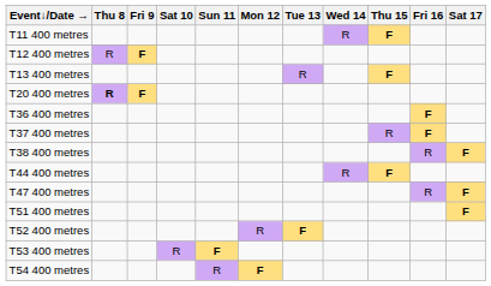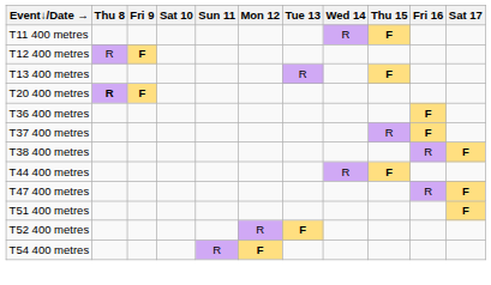 <table class="wikitable" style="margin:0.5em auto; font-size:90%; line-height:1.25em;">
 <tr align="center">
 <th>Event↓/Date →</th>
 <th>Thu 8</th>
 <th>Fri 9</th>
 <th>Sat 10</th>
 <th>Sun 11</th>
 <th>Mon 12</th>
 <th>Tue 13</th>
 <th>Wed 14</th>
 <th>Thu 15</th>
 <th>Fri 16</th>
 <th>Sat 17</th>
 </tr>
 <tr align="center">
 <td align="left">T11 400 metres</td>
 <td></td>
 <td></td>
 <td></td>
 <td></td>
 <td></td>
 <td></td>
 <td bgcolor="#D0A9F5" align=center>R</td>
 <td bgcolor="#FFDF80"><strong>F</strong></td>
 <td></td>
 <td></td>
 </tr>
 <tr align="center">
 <td align="left">T12 400 metres</td>
 <td bgcolor="#D0A9F5" align=center>R</td>
 <td bgcolor="#FFDF80"><strong>F</strong></td>
 <td></td>
 <td></td>
 <td></td>
 <td></td>
 <td></td>
 <td></td>
 <td></td>
 <td></td>
 </tr>
 <tr align="center">
 <td align="left">T13 400 metres</td>
 <td></td>
 <td></td>
 <td></td>
 <td></td>
 <td></td>
 <td bgcolor="#D0A9F5" align=center>R</td>
 <td></td>
 <td bgcolor="#FFDF80"><strong>F</strong></td>
 <td></td>
 <td></td>
 </tr>
 <tr align="center">
 <td align="left">T20 400 metres</td>
 <td bgcolor="#D0A9F5" align=center><strong>R</strong></td>
 <td bgcolor="#FFDF80"><strong>F</strong></td>
 <td></td>
 <td></td>
 <td></td>
 <td></td>
 <td></td>
 <td></td>
 <td></td>
 <td></td>
 </tr>
 <tr align="center">
 <td align="left">T36 400 metres</td>
 <td></td>
 <td></td>
 <td></td>
 <td></td>
 <td></td>
 <td></td>
 <td></td>
 <td></td>
 <td bgcolor="#FFDF80"><strong>F</strong></td>
 <td></td>
 </tr>
 <tr align="center">
 <td align="left">T37 400 metres</td>
 <td></td>
 <td></td>
 <td></td>
 <td></td>
 <td></td>
 <td></td>
 <td></td>
 <td bgcolor="#D0A9F5" align=center>R</td>
 <td bgcolor="#FFDF80"><strong>F</strong></td>
 <td></td>
 </tr>
 <tr align="center">
 <td align="left">T38 400 metres</td>
 <td></td>
 <td></td>
 <td></td>
 <td></td>
 <td></td>
 <td></td>
 <td></td>
 <td></td>
 <td bgcolor="#D0A9F5" align=center>R</td>
 <td bgcolor="#FFDF80"><strong>F</strong></td>
 </tr>
 <tr align="center">
 <td align="left">T44 400 metres</td>
 <td></td>
 <td></td>
 <td></td>
 <td></td>
 <td></td>
 <td></td>
 <td bgcolor="#D0A9F5" align=center>R</td>
 <td bgcolor="#FFDF80"><strong>F</strong></td>
 <td></td>
 <td></td>
 </tr>
 <tr align="center">
 <td align="left">T47 400 metres</td>
 <td></td>
 <td></td>
 <td></td>
 <td></td>
 <td></td>
 <td></td>
 <td></td>
 <td></td>
 <td bgcolor="#D0A9F5" align=center>R</td>
 <td bgcolor="#FFDF80"><strong>F</strong></td>
 </tr>
 <tr align="center">
 <td align="left">T51 400 metres</td>
 <td></td>
 <td></td>
 <td></td>
 <td></td>
 <td></td>
 <td></td>
 <td></td>
 <td></td>
 <td></td>
 <td bgcolor="#FFDF80"><strong>F</strong></td>
 </tr>
 <tr align="center">
 <td align="left">T52 400 metres</td>
 <td></td>
 <td></td>
 <td></td>
 <td></td>
 <td bgcolor="#D0A9F5" align=center>R</td>
 <td bgcolor="#FFDF80"><strong>F</strong></td>
 <td></td>
 <td></td>
 <td></td>
 <td></td>
 </tr>
 <tr align="center">
-<td align="left">T53 400 metres</td>
-<td></td>
-<td></td>
-<td bgcolor="#D0A9F5" align=center>R</td>
-<td bgcolor="#FFDF80"><strong>F</strong></td>
-<td></td>
-<td></td>
-<td></td>
-<td></td>
-<td></td>
-<td></td>
-</tr>
-<tr align="center">
 <td align="left">T54 400 metres</td>
 <td></td>
 <td></td>
 <td></td>
 <td bgcolor="#D0A9F5" align=center>R</td>
 <td bgcolor="#FFDF80"><strong>F</strong></td>
 <td></td>
 <td></td>
 <td></td>
 <td></td>
 <td></td>
 </tr>
 </table>
